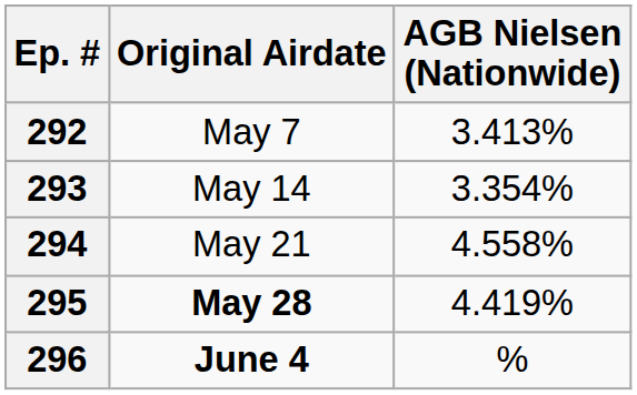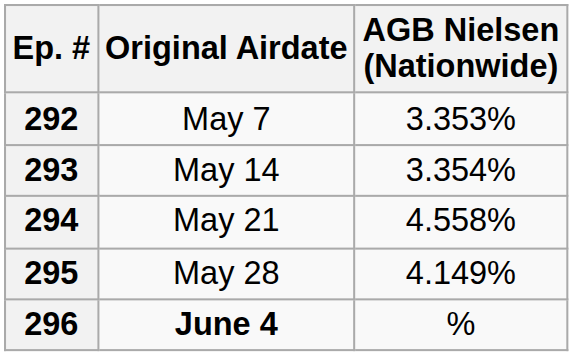 <table class=wikitable style=text-align:center>
 <tr>
 <th>Ep. #</th>
 <th>Original Airdate</th>
 <th>AGB Nielsen<br>(Nationwide)<br></th>
 </tr>
 <tr>
 <th>292</th>
 <td>May 7</td>
-<td>3.413%</td>
+<td>3.353%</td>
 </tr>
 <tr>
 <th>293</th>
 <td>May 14</td>
 <td>3.354%</td>
 </tr>
 <tr>
 <th>294</th>
 <td>May 21</td>
 <td>4.558%</td>
 </tr>
 <tr>
 <th>295</th>
-<td><strong>May 28</strong></td>
-<td>4.419%</td>
+<td>May 28</td>
+<td>4.149%</td>
 </tr>
 <tr>
 <th>296</th>
 <td><strong>June 4</strong></td>
 <td>%</td>
 </tr>
 </table>
